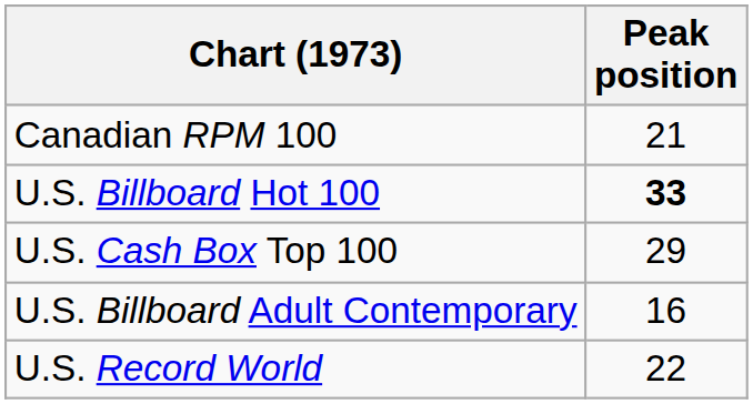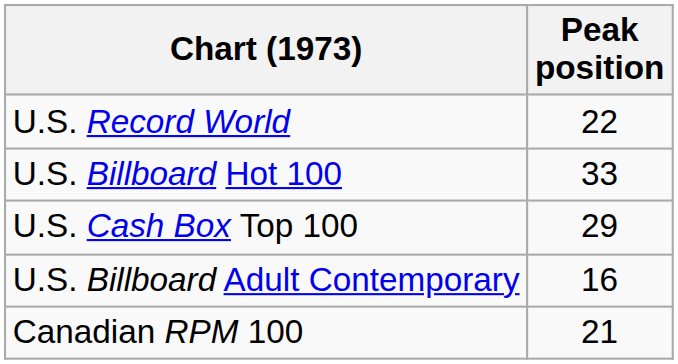 <table class="wikitable sortable">
 <tr>
 <th align="left">Chart (1973)</th>
 <th align="left">Peak<br>position</th>
 </tr>
 <tr>
-<td align="left">Canadian <em>RPM</em> 100</td>
-<td style="text-align:center;">21</td>
+<td align="left">U.S. <em><a href='#'>Record World</a></em></td>
+<td style="text-align:center;">22</td>
 </tr>
 <tr>
 <td align="left">U.S. <em><a href='#'>Billboard</a></em> <a href='#'>Hot 100</a></td>
-<td style="text-align:center;"><strong>33</strong></td>
+<td style="text-align:center;">33</td>
 </tr>
 <tr>
 <td align="left">U.S. <em><a href='#'>Cash Box</a></em> Top 100</td>
 <td style="text-align:center;">29</td>
 </tr>
 <tr>
 <td align="left">U.S. <em>Billboard</em> <a href='#'>Adult Contemporary</a></td>
 <td style="text-align:center;">16</td>
 </tr>
 <tr>
-<td align="left">U.S. <em><a href='#'>Record World</a></em></td>
-<td style="text-align:center;">22</td>
+<td align="left">Canadian <em>RPM</em> 100</td>
+<td style="text-align:center;">21</td>
 </tr>
 </table>
